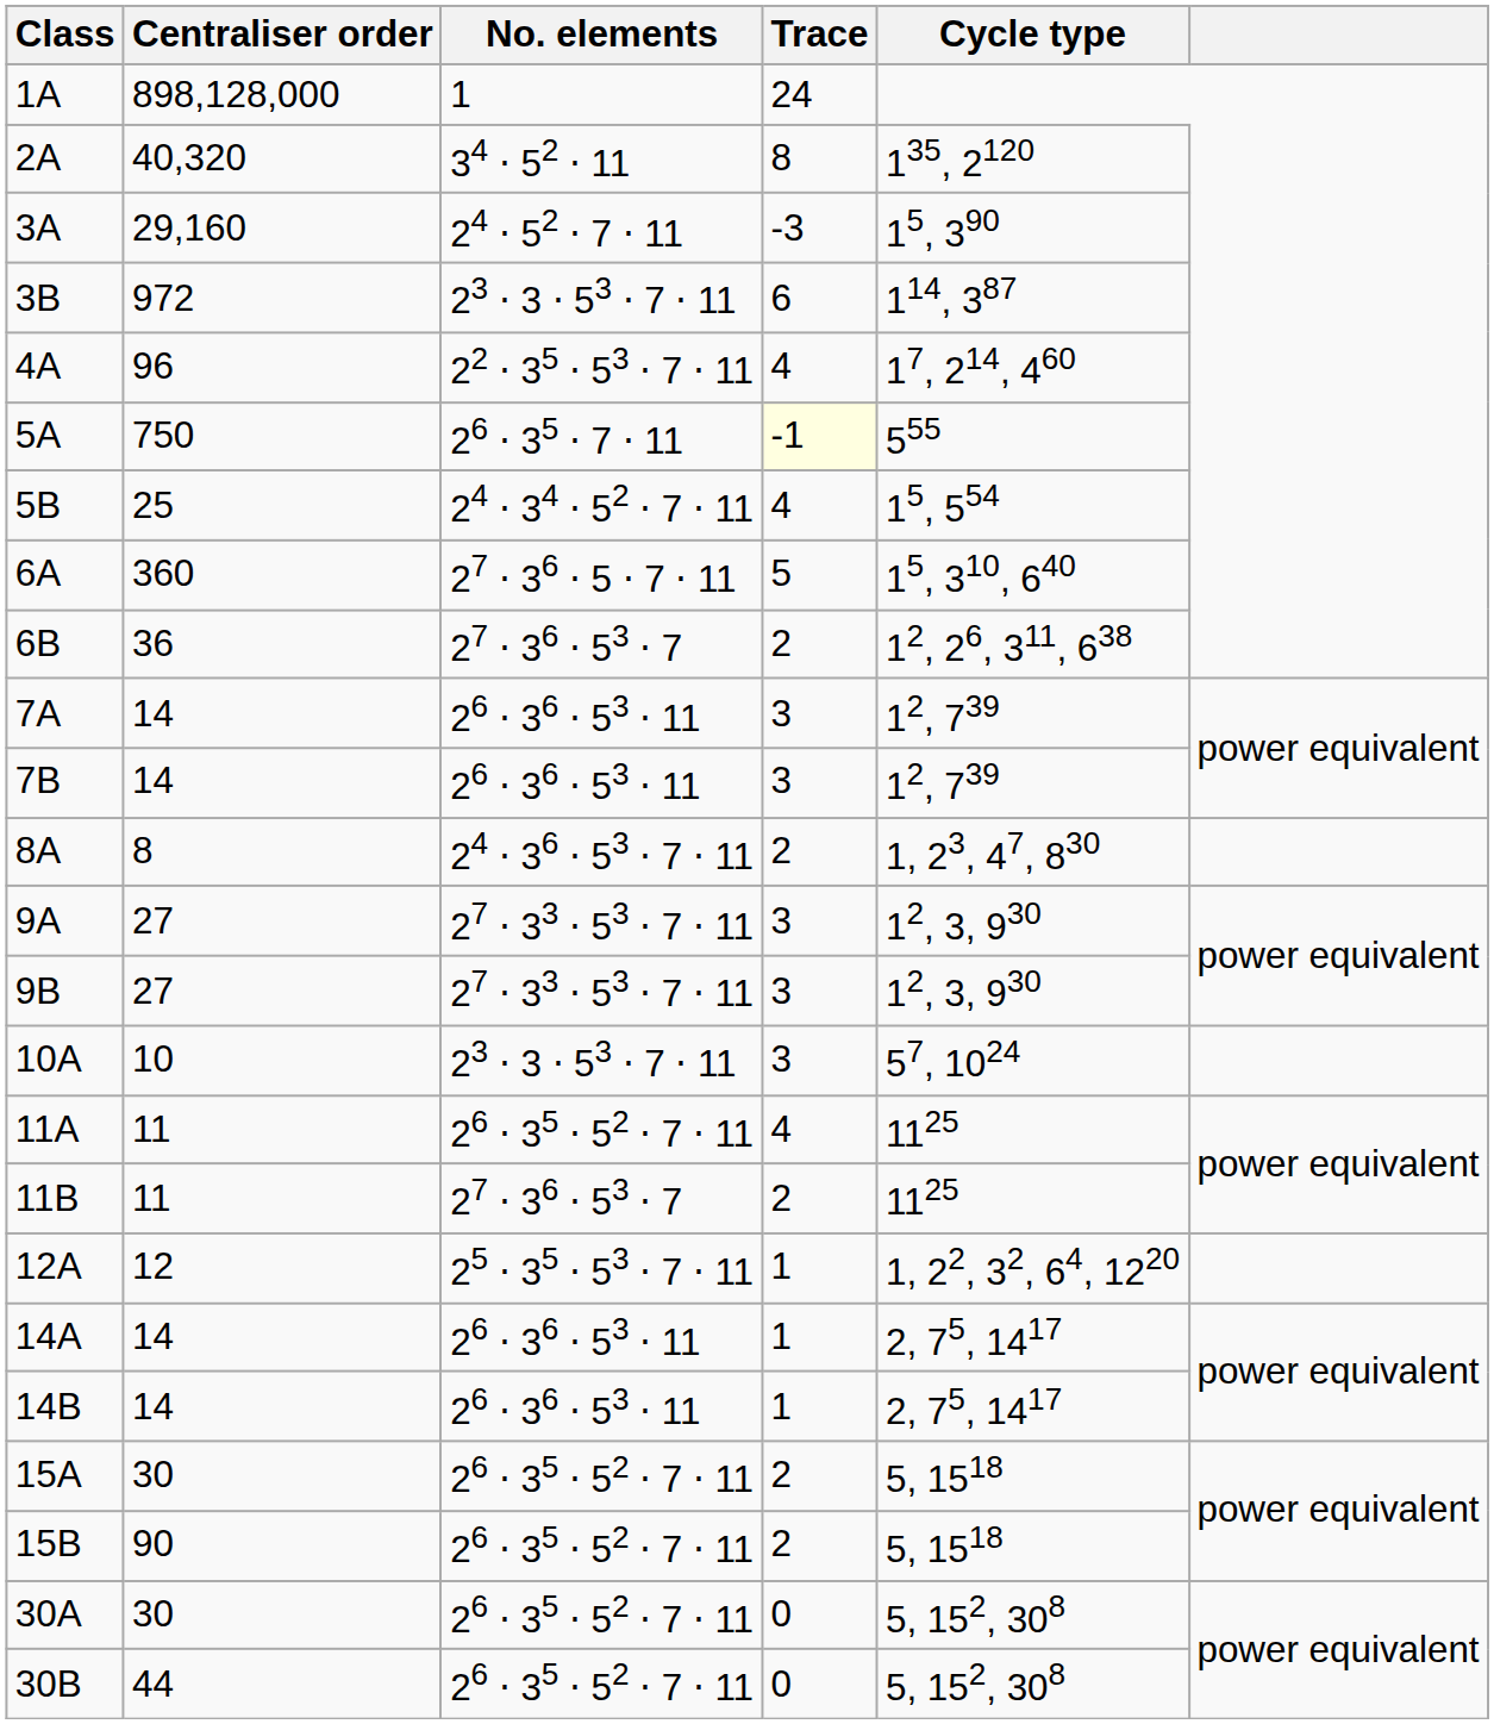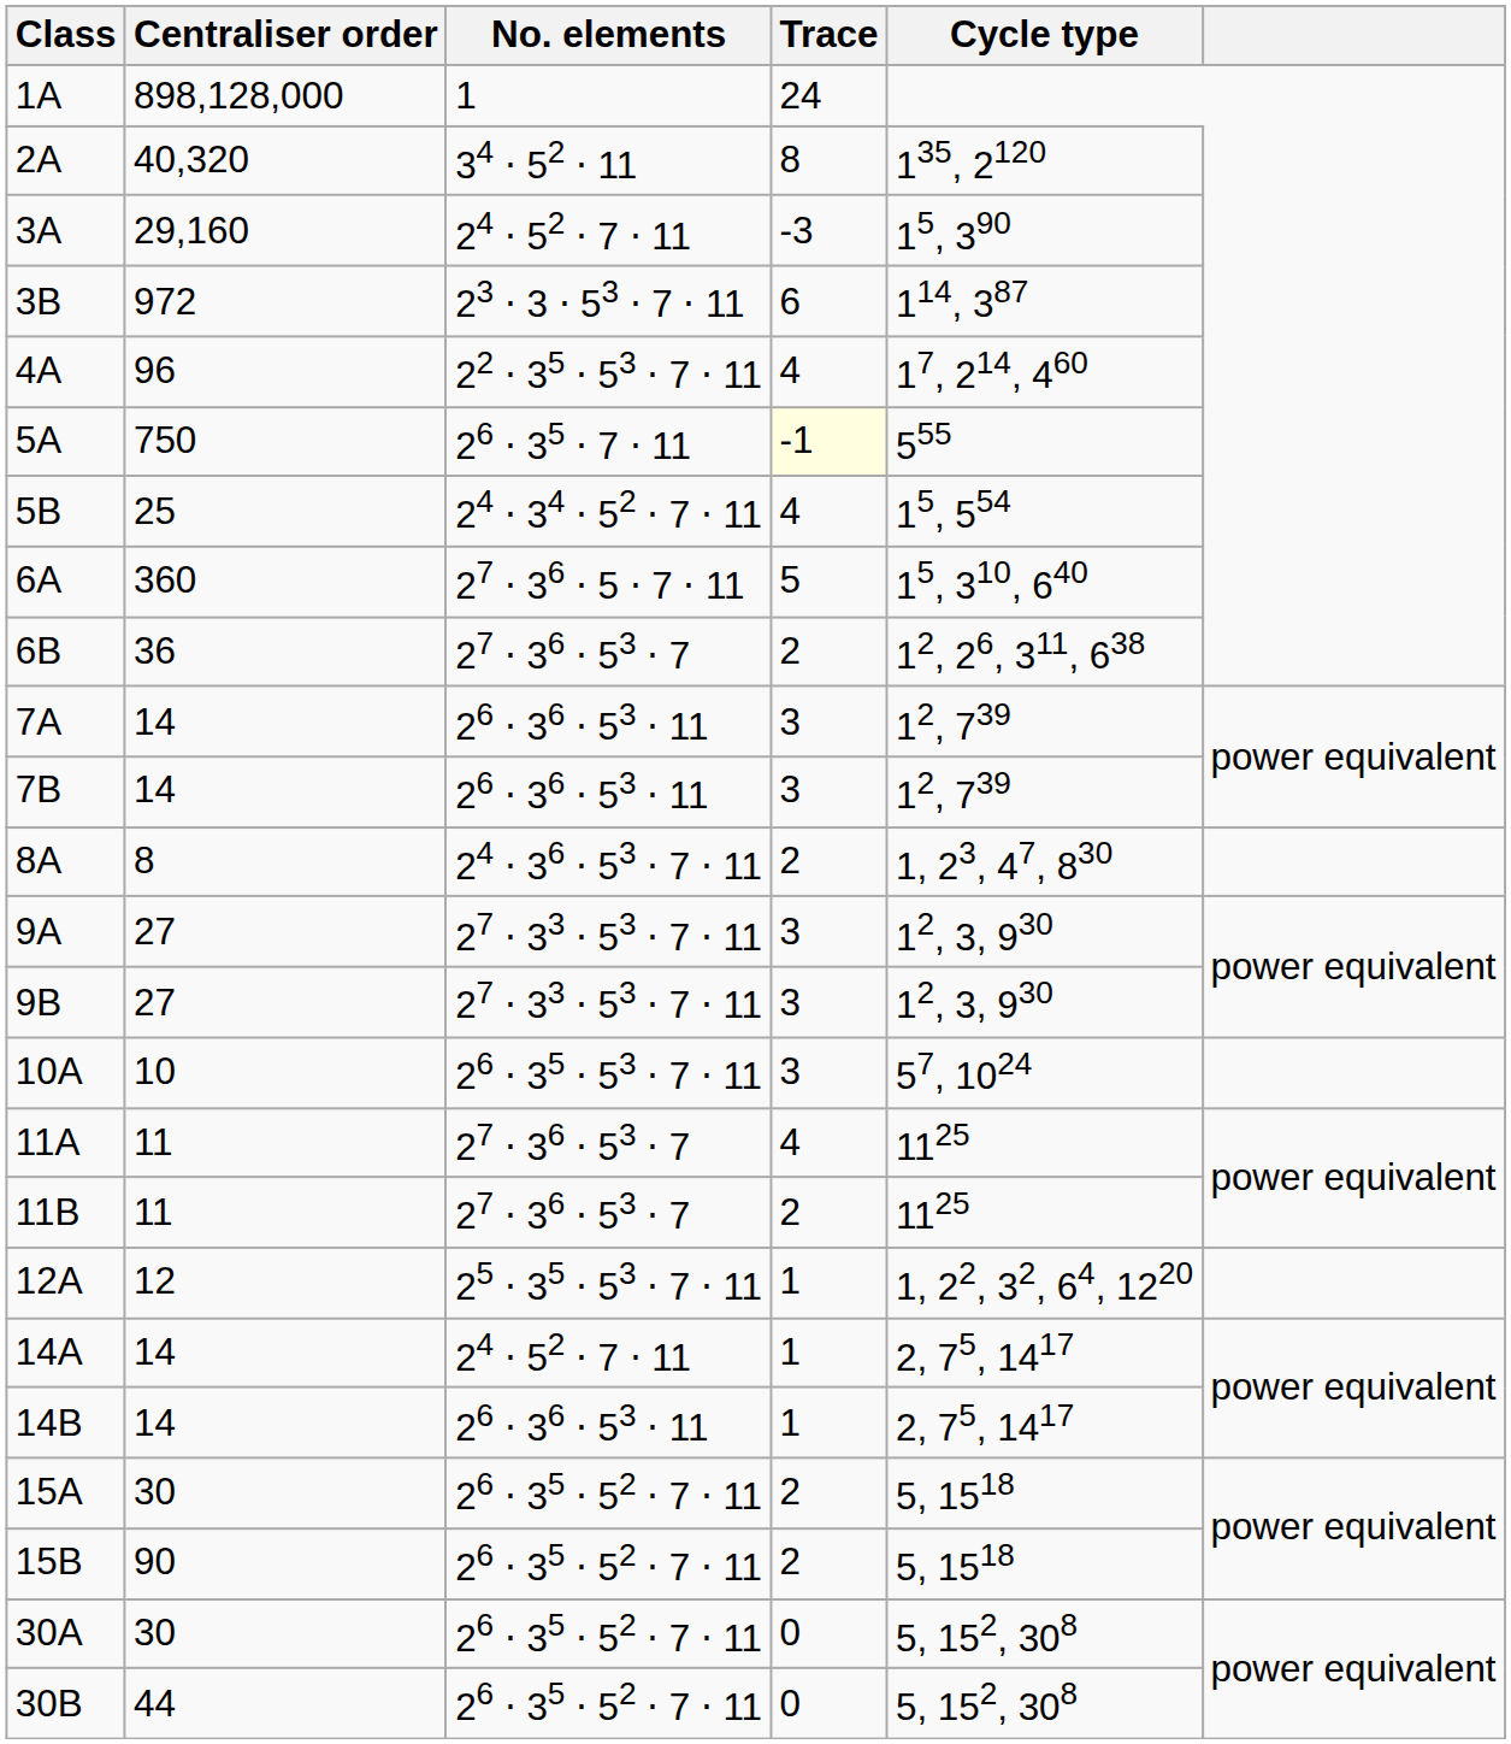 <table class="wikitable" style="margin: 1em auto;">
 <tr>
 <th>Class</th>
 <th>Centraliser order</th>
 <th>No. elements</th>
 <th>Trace</th>
 <th>Cycle type</th>
 <th></th>
 </tr>
 <tr>
 <td>1A</td>
 <td>898,128,000</td>
 <td>1</td>
 <td>24</td>
 </tr>
 <tr>
 <td>2A</td>
 <td>40,320</td>
 <td>3<sup>4</sup> ⋅ 5<sup>2</sup> ⋅ 11</td>
 <td>8</td>
 <td>1<sup>35</sup>, 2<sup>120</sup></td>
 </tr>
 <tr>
 <td>3A</td>
 <td>29,160</td>
 <td>2<sup>4</sup> ⋅ 5<sup>2</sup> ⋅ 7 ⋅ 11</td>
 <td>-3</td>
 <td>1<sup>5</sup>, 3<sup>90</sup></td>
 </tr>
 <tr>
 <td>3B</td>
 <td>972</td>
 <td>2<sup>3</sup> ⋅ 3 ⋅ 5<sup>3</sup> ⋅ 7 ⋅ 11</td>
 <td>6</td>
 <td>1<sup>14</sup>, 3<sup>87</sup></td>
 </tr>
 <tr>
 <td>4A</td>
 <td>96</td>
 <td>2<sup>2</sup> ⋅ 3<sup>5</sup> ⋅ 5<sup>3</sup> ⋅ 7 ⋅ 11</td>
 <td>4</td>
 <td>1<sup>7</sup>, 2<sup>14</sup>, 4<sup>60</sup></td>
 </tr>
 <tr>
 <td>5A</td>
 <td>750</td>
 <td>2<sup>6</sup> ⋅ 3<sup>5</sup> ⋅ 7 ⋅ 11</td>
 <td style="background: lightyellow;">-1</td>
 <td>5<sup>55</sup></td>
 </tr>
 <tr>
 <td>5B</td>
 <td>25</td>
 <td>2<sup>4</sup> ⋅ 3<sup>4</sup> ⋅ 5<sup>2</sup> ⋅ 7 ⋅ 11</td>
 <td>4</td>
 <td>1<sup>5</sup>, 5<sup>54</sup></td>
 </tr>
 <tr>
 <td>6A</td>
 <td>360</td>
 <td>2<sup>7</sup> ⋅ 3<sup>6</sup> ⋅ 5 ⋅ 7 ⋅ 11</td>
 <td>5</td>
 <td>1<sup>5</sup>, 3<sup>10</sup>, 6<sup>40</sup></td>
 </tr>
 <tr>
 <td>6B</td>
 <td>36</td>
 <td>2<sup>7</sup> ⋅ 3<sup>6</sup> ⋅ 5<sup>3</sup> ⋅ 7</td>
 <td>2</td>
 <td>1<sup>2</sup>, 2<sup>6</sup>, 3<sup>11</sup>, 6<sup>38</sup></td>
 </tr>
 <tr>
 <td>7A</td>
 <td>14</td>
 <td>2<sup>6</sup> ⋅ 3<sup>6</sup> ⋅ 5<sup>3</sup> ⋅ 11</td>
 <td>3</td>
 <td>1<sup>2</sup>, 7<sup>39</sup></td>
 <td rowspan = "2">power equivalent</td>
 </tr>
 <tr>
 <td>7B</td>
 <td>14</td>
 <td>2<sup>6</sup> ⋅ 3<sup>6</sup> ⋅ 5<sup>3</sup> ⋅ 11</td>
 <td>3</td>
 <td>1<sup>2</sup>, 7<sup>39</sup></td>
 </tr>
 <tr>
 <td>8A</td>
 <td>8</td>
 <td>2<sup>4</sup> ⋅ 3<sup>6</sup> ⋅ 5<sup>3</sup> ⋅ 7 ⋅ 11</td>
 <td>2</td>
 <td>1, 2<sup>3</sup>, 4<sup>7</sup>, 8<sup>30</sup></td>
 </tr>
 <tr>
 <td>9A</td>
 <td>27</td>
 <td>2<sup>7</sup> ⋅ 3<sup>3</sup> ⋅ 5<sup>3</sup> ⋅ 7 ⋅ 11</td>
 <td>3</td>
 <td>1<sup>2</sup>, 3, 9<sup>30</sup></td>
 <td rowspan = "2">power equivalent</td>
 </tr>
 <tr>
 <td>9B</td>
 <td>27</td>
 <td>2<sup>7</sup> ⋅ 3<sup>3</sup> ⋅ 5<sup>3</sup> ⋅ 7 ⋅ 11</td>
 <td>3</td>
 <td>1<sup>2</sup>, 3, 9<sup>30</sup></td>
 </tr>
 <tr>
 <td>10A</td>
 <td>10</td>
-<td>2<sup>3</sup> ⋅ 3 ⋅ 5<sup>3</sup> ⋅ 7 ⋅ 11</td>
+<td>2<sup>6</sup> ⋅ 3<sup>5</sup> ⋅ 5<sup>3</sup> ⋅ 7 ⋅ 11</td>
 <td>3</td>
 <td>5<sup>7</sup>, 10<sup>24</sup></td>
 </tr>
 <tr>
 <td>11A</td>
 <td>11</td>
-<td>2<sup>6</sup> ⋅ 3<sup>5</sup> ⋅ 5<sup>2</sup> ⋅ 7 ⋅ 11</td>
+<td>2<sup>7</sup> ⋅ 3<sup>6</sup> ⋅ 5<sup>3</sup> ⋅ 7</td>
 <td>4</td>
 <td>11<sup>25</sup></td>
 <td rowspan = "2">power equivalent</td>
 </tr>
 <tr>
 <td>11B</td>
 <td>11</td>
 <td>2<sup>7</sup> ⋅ 3<sup>6</sup> ⋅ 5<sup>3</sup> ⋅ 7</td>
 <td>2</td>
 <td>11<sup>25</sup></td>
 </tr>
 <tr>
 <td>12A</td>
 <td>12</td>
 <td>2<sup>5</sup> ⋅ 3<sup>5</sup> ⋅ 5<sup>3</sup> ⋅ 7 ⋅ 11</td>
 <td>1</td>
 <td>1, 2<sup>2</sup>, 3<sup>2</sup>, 6<sup>4</sup>, 12<sup>20</sup></td>
 </tr>
 <tr>
 <td>14A</td>
 <td>14</td>
-<td>2<sup>6</sup> ⋅ 3<sup>6</sup> ⋅ 5<sup>3</sup> ⋅ 11</td>
+<td>2<sup>4</sup> ⋅ 5<sup>2</sup> ⋅ 7 ⋅ 11</td>
 <td>1</td>
 <td>2, 7<sup>5</sup>, 14<sup>17</sup></td>
 <td rowspan = "2">power equivalent</td>
 </tr>
 <tr>
 <td>14B</td>
 <td>14</td>
 <td>2<sup>6</sup> ⋅ 3<sup>6</sup> ⋅ 5<sup>3</sup> ⋅ 11</td>
 <td>1</td>
 <td>2, 7<sup>5</sup>, 14<sup>17</sup></td>
 </tr>
 <tr>
 <td>15A</td>
 <td>30</td>
 <td>2<sup>6</sup> ⋅ 3<sup>5</sup> ⋅ 5<sup>2</sup> ⋅ 7 ⋅ 11</td>
 <td>2</td>
 <td>5, 15<sup>18</sup></td>
 <td rowspan = "2">power equivalent</td>
 </tr>
 <tr>
 <td>15B</td>
 <td>90</td>
 <td>2<sup>6</sup> ⋅ 3<sup>5</sup> ⋅ 5<sup>2</sup> ⋅ 7 ⋅ 11</td>
 <td>2</td>
 <td>5, 15<sup>18</sup></td>
 </tr>
 <tr>
 <td>30A</td>
 <td>30</td>
 <td>2<sup>6</sup> ⋅ 3<sup>5</sup> ⋅ 5<sup>2</sup> ⋅ 7 ⋅ 11</td>
 <td>0</td>
 <td>5, 15<sup>2</sup>, 30<sup>8</sup></td>
 <td rowspan = "2">power equivalent</td>
 </tr>
 <tr>
 <td>30B</td>
 <td>44</td>
 <td>2<sup>6</sup> ⋅ 3<sup>5</sup> ⋅ 5<sup>2</sup> ⋅ 7 ⋅ 11</td>
 <td>0</td>
 <td>5, 15<sup>2</sup>, 30<sup>8</sup></td>
 </tr>
 </table>
